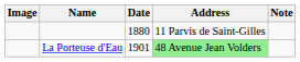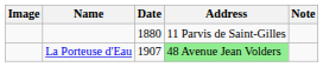 <table class="wikitable sortable">
 <tr>
 <th>Image</th>
 <th>Name</th>
 <th>Date</th>
 <th>Address</th>
 <th>Note</th>
 </tr>
 <tr>
 <td></td>
 <td></td>
 <td>1880</td>
 <td>11 Parvis de Saint-Gilles</td>
 <td></td>
 </tr>
 <tr>
 <td></td>
 <td><a href='#'>La Porteuse d'Eau</a></td>
-<td>1901</td>
+<td>1907</td>
 <td style="background: lightgreen;">48 Avenue Jean Volders</td>
 <td></td>
 </tr>
 </table>
